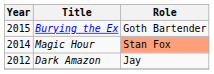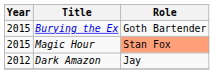 <table class="wikitable sortable">
 <tr>
 <th>Year</th>
 <th>Title</th>
 <th>Role</th>
 </tr>
 <tr>
 <td>2015</td>
 <td><em><a href='#'>Burying the Ex</a></em></td>
 <td>Goth Bartender</td>
 </tr>
 <tr>
-<td>2014</td>
+<td>2015</td>
 <td><em>Magic Hour</em></td>
 <td style="background: lightsalmon;">Stan Fox</td>
 </tr>
 <tr>
 <td>2012</td>
 <td><em>Dark Amazon</em></td>
 <td>Jay</td>
 </tr>
 <tr>
 </tr>
 </table>
